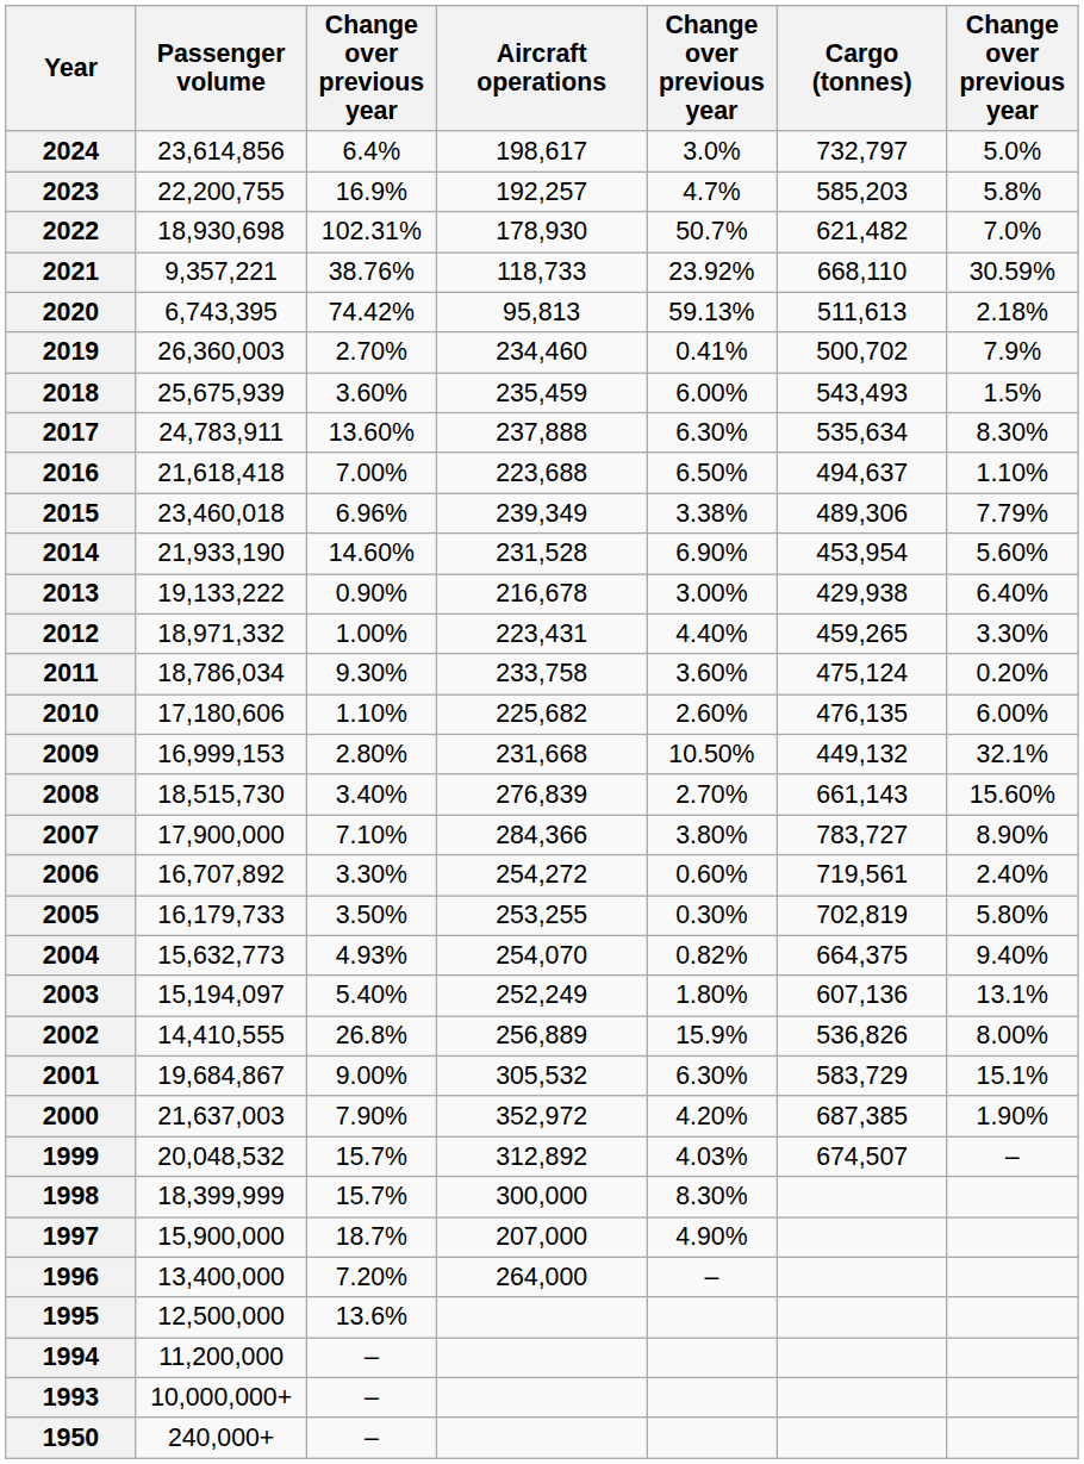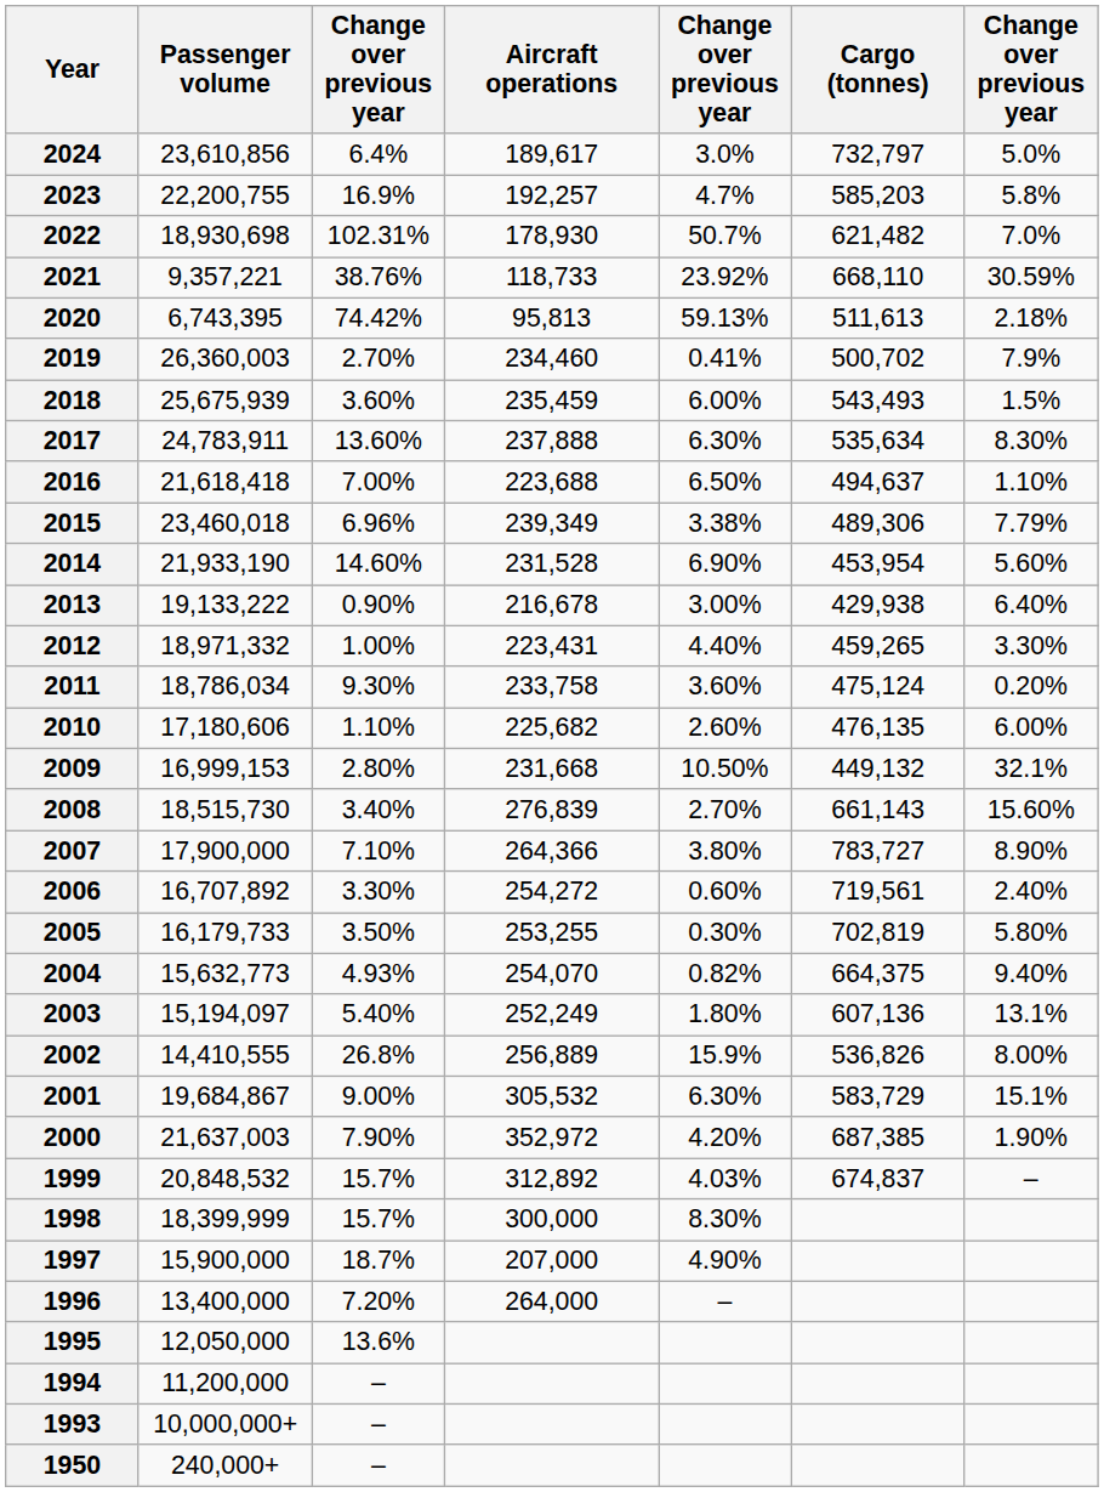 <table class="wikitable sortable">
 <tr>
 <th style="width:75px">Year</th>
 <th style="width:100px">Passenger volume</th>
 <th style="width:75px">Change over previous year</th>
 <th style="width:125px">Aircraft operations</th>
 <th style="width:75px">Change over previous year</th>
 <th style="width:100px">Cargo (tonnes)</th>
 <th style="width:75px">Change over previous year</th>
 </tr>
 <tr style="text-align:center;">
 <th>2024</th>
-<td>23,614,856</td>
+<td>23,610,856</td>
 <td>6.4%</td>
-<td>198,617</td>
+<td>189,617</td>
 <td>3.0%</td>
 <td>732,797</td>
 <td>5.0%</td>
 </tr>
 <tr style="text-align:center;">
 <th>2023</th>
 <td>22,200,755</td>
 <td>16.9%</td>
 <td>192,257</td>
 <td>4.7%</td>
 <td>585,203</td>
 <td>5.8%</td>
 </tr>
 <tr style="text-align:center;">
 <th>2022</th>
 <td>18,930,698</td>
 <td>102.31%</td>
 <td>178,930</td>
 <td>50.7%</td>
 <td>621,482</td>
 <td>7.0%</td>
 </tr>
 <tr style="text-align:center;">
 <th>2021</th>
 <td>9,357,221</td>
 <td>38.76%</td>
 <td>118,733</td>
 <td>23.92%</td>
 <td>668,110</td>
 <td>30.59%</td>
 </tr>
 <tr style="text-align:center;">
 <th>2020</th>
 <td>6,743,395</td>
 <td>74.42%</td>
 <td>95,813</td>
 <td>59.13%</td>
 <td>511,613</td>
 <td>2.18%</td>
 </tr>
 <tr style="text-align:center;">
 <th>2019</th>
 <td>26,360,003</td>
 <td>2.70%</td>
 <td>234,460</td>
 <td>0.41%</td>
 <td>500,702</td>
 <td>7.9%</td>
 </tr>
 <tr style="text-align:center;">
 <th>2018</th>
 <td>25,675,939</td>
 <td>3.60%</td>
 <td>235,459</td>
 <td>6.00%</td>
 <td>543,493</td>
 <td>1.5%</td>
 </tr>
 <tr style="text-align:center;">
 <th>2017</th>
 <td>24,783,911</td>
 <td>13.60%</td>
 <td>237,888</td>
 <td>6.30%</td>
 <td>535,634</td>
 <td>8.30%</td>
 </tr>
 <tr style="text-align:center;">
 <th>2016</th>
 <td>21,618,418</td>
 <td>7.00%</td>
 <td>223,688</td>
 <td>6.50%</td>
 <td>494,637</td>
 <td>1.10%</td>
 </tr>
 <tr style="text-align:center;">
 <th>2015</th>
 <td>23,460,018</td>
 <td>6.96%</td>
 <td>239,349</td>
 <td>3.38%</td>
 <td>489,306</td>
 <td>7.79%</td>
 </tr>
 <tr style="text-align:center;">
 <th>2014</th>
 <td>21,933,190</td>
 <td>14.60%</td>
 <td>231,528</td>
 <td>6.90%</td>
 <td>453,954</td>
 <td>5.60%</td>
 </tr>
 <tr style="text-align:center;">
 <th>2013</th>
 <td>19,133,222</td>
 <td>0.90%</td>
 <td>216,678</td>
 <td>3.00%</td>
 <td>429,938</td>
 <td>6.40%</td>
 </tr>
 <tr style="text-align:center;">
 <th>2012</th>
 <td>18,971,332</td>
 <td>1.00%</td>
 <td>223,431</td>
 <td>4.40%</td>
 <td>459,265</td>
 <td>3.30%</td>
 </tr>
 <tr style="text-align:center;">
 <th>2011</th>
 <td>18,786,034</td>
 <td>9.30%</td>
 <td>233,758</td>
 <td>3.60%</td>
 <td>475,124</td>
 <td>0.20%</td>
 </tr>
 <tr style="text-align:center;">
 <th>2010</th>
 <td>17,180,606</td>
 <td>1.10%</td>
 <td>225,682</td>
 <td>2.60%</td>
 <td>476,135</td>
 <td>6.00%</td>
 </tr>
 <tr style="text-align:center;">
 <th>2009</th>
 <td>16,999,153</td>
 <td>2.80%</td>
 <td>231,668</td>
 <td>10.50%</td>
 <td>449,132</td>
 <td>32.1%</td>
 </tr>
 <tr style="text-align:center;">
 <th>2008</th>
 <td>18,515,730</td>
 <td>3.40%</td>
 <td>276,839</td>
 <td>2.70%</td>
 <td>661,143</td>
 <td>15.60%</td>
 </tr>
 <tr style="text-align:center;">
 <th>2007</th>
 <td>17,900,000</td>
 <td>7.10%</td>
-<td>284,366</td>
+<td>264,366</td>
 <td>3.80%</td>
 <td>783,727</td>
 <td>8.90%</td>
 </tr>
 <tr style="text-align:center;">
 <th>2006</th>
 <td>16,707,892</td>
 <td>3.30%</td>
 <td>254,272</td>
 <td>0.60%</td>
 <td>719,561</td>
 <td>2.40%</td>
 </tr>
 <tr style="text-align:center;">
 <th>2005</th>
 <td>16,179,733</td>
 <td>3.50%</td>
 <td>253,255</td>
 <td>0.30%</td>
 <td>702,819</td>
 <td>5.80%</td>
 </tr>
 <tr style="text-align:center;">
 <th>2004</th>
 <td>15,632,773</td>
 <td>4.93%</td>
 <td>254,070</td>
 <td>0.82%</td>
 <td>664,375</td>
 <td>9.40%</td>
 </tr>
 <tr style="text-align:center;">
 <th>2003</th>
 <td>15,194,097</td>
 <td>5.40%</td>
 <td>252,249</td>
 <td>1.80%</td>
 <td>607,136</td>
 <td>13.1%</td>
 </tr>
 <tr style="text-align:center;">
 <th>2002</th>
 <td>14,410,555</td>
 <td>26.8%</td>
 <td>256,889</td>
 <td>15.9%</td>
 <td>536,826</td>
 <td>8.00%</td>
 </tr>
 <tr style="text-align:center;">
 <th>2001</th>
 <td>19,684,867</td>
 <td>9.00%</td>
 <td>305,532</td>
 <td>6.30%</td>
 <td>583,729</td>
 <td>15.1%</td>
 </tr>
 <tr style="text-align:center;">
 <th>2000</th>
 <td>21,637,003</td>
 <td>7.90%</td>
 <td>352,972</td>
 <td>4.20%</td>
 <td>687,385</td>
 <td>1.90%</td>
 </tr>
 <tr style="text-align:center;">
 <th>1999</th>
-<td>20,048,532</td>
+<td>20,848,532</td>
 <td>15.7%</td>
 <td>312,892</td>
 <td>4.03%</td>
-<td>674,507</td>
+<td>674,837</td>
 <td>–</td>
 </tr>
 <tr style="text-align:center;">
 <th>1998</th>
 <td>18,399,999</td>
 <td>15.7%</td>
 <td>300,000</td>
 <td>8.30%</td>
 <td></td>
 <td></td>
 </tr>
 <tr style="text-align:center;">
 <th>1997</th>
 <td>15,900,000</td>
 <td>18.7%</td>
 <td>207,000</td>
 <td>4.90%</td>
 <td></td>
 <td></td>
 </tr>
 <tr style="text-align:center;">
 <th>1996</th>
 <td>13,400,000</td>
 <td>7.20%</td>
 <td>264,000</td>
 <td>–</td>
 <td></td>
 <td></td>
 </tr>
 <tr style="text-align:center;">
 <th>1995</th>
-<td>12,500,000</td>
+<td>12,050,000</td>
 <td>13.6%</td>
 <td></td>
 <td></td>
 <td></td>
 <td></td>
 </tr>
 <tr style="text-align:center;">
 <th>1994</th>
 <td>11,200,000</td>
 <td>–</td>
 <td></td>
 <td></td>
 <td></td>
 <td></td>
 </tr>
 <tr style="text-align:center;">
 <th>1993</th>
 <td>10,000,000+</td>
 <td>–</td>
 <td></td>
 <td></td>
 <td></td>
 <td></td>
 </tr>
 <tr style="text-align:center;">
 <th>1950</th>
 <td>240,000+</td>
 <td>–</td>
 <td></td>
 <td></td>
 <td></td>
 <td></td>
 </tr>
 </table>
